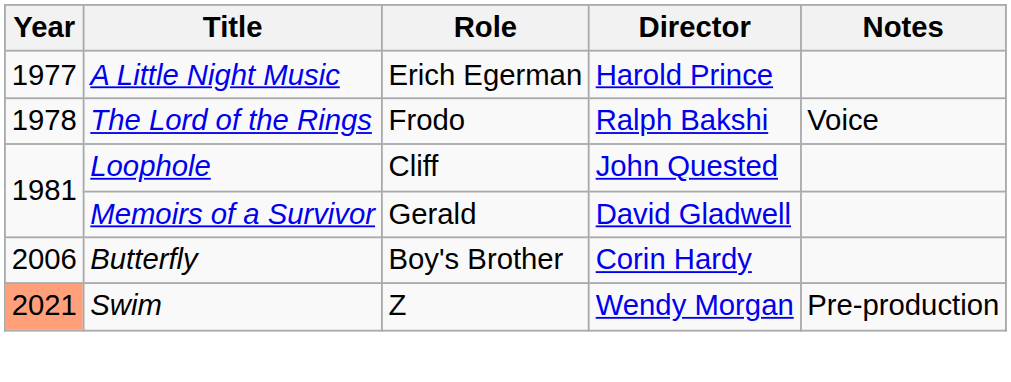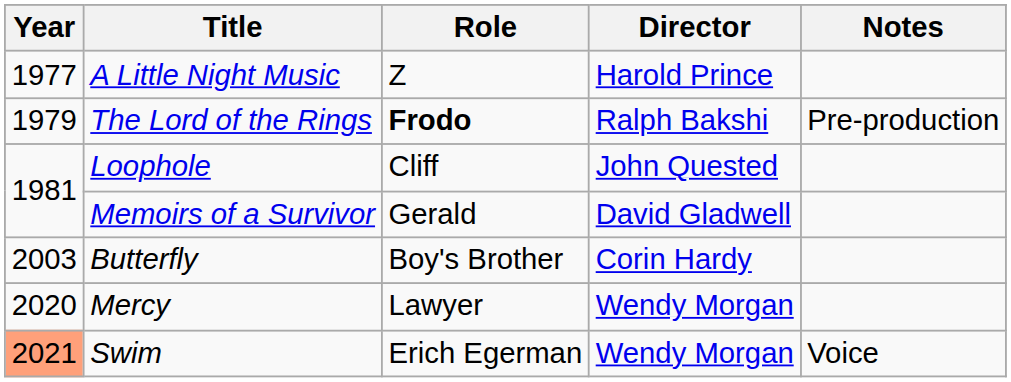 <table class="wikitable">
 <tr>
 <th>Year</th>
 <th>Title</th>
 <th>Role</th>
 <th>Director</th>
 <th>Notes</th>
 </tr>
 <tr>
 <td>1977</td>
 <td><em><a href='#'>A Little Night Music</a></em></td>
-<td>Erich Egerman</td>
+<td>Z</td>
 <td><a href='#'>Harold Prince</a></td>
 <td></td>
 </tr>
 <tr>
-<td>1978</td>
+<td>1979</td>
 <td><em><a href='#'>The Lord of the Rings</a></em></td>
-<td>Frodo</td>
+<td><strong>Frodo</strong></td>
 <td><a href='#'>Ralph Bakshi</a></td>
-<td>Voice</td>
+<td>Pre-production</td>
 </tr>
 <tr>
 <td rowspan="2">1981</td>
 <td><em><a href='#'>Loophole</a></em></td>
 <td>Cliff</td>
 <td><a href='#'>John Quested</a></td>
 <td></td>
 </tr>
 <tr>
 <td><em><a href='#'>Memoirs of a Survivor</a></em></td>
 <td>Gerald</td>
 <td><a href='#'>David Gladwell</a></td>
 <td></td>
 </tr>
 <tr>
-<td>2006</td>
+<td>2003</td>
 <td><em>Butterfly</em></td>
 <td>Boy's Brother</td>
 <td><a href='#'>Corin Hardy</a></td>
 <td></td>
 </tr>
 <tr>
+<td>2020</td>
+<td><em>Mercy</em></td>
+<td>Lawyer</td>
+<td><a href='#'>Wendy Morgan</a></td>
+<td></td>
+</tr>
+<tr>
 <td style="background: lightsalmon;">2021</td>
 <td><em>Swim</em></td>
-<td>Z</td>
+<td>Erich Egerman</td>
 <td><a href='#'>Wendy Morgan</a></td>
-<td>Pre-production</td>
+<td>Voice</td>
 </tr>
 </table>
